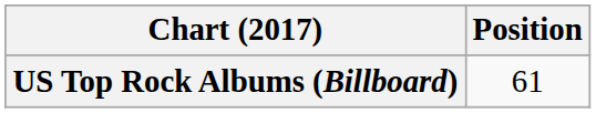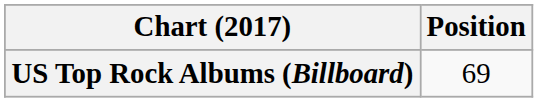 <table class="wikitable plainrowheaders" style="text-align:center">
 <tr>
 <th scope="col">Chart (2017)</th>
 <th scope="col">Position</th>
 </tr>
 <tr>
 <th scope="row">US Top Rock Albums (<em>Billboard</em>)</th>
-<td>61</td>
+<td>69</td>
 </tr>
 </table>
